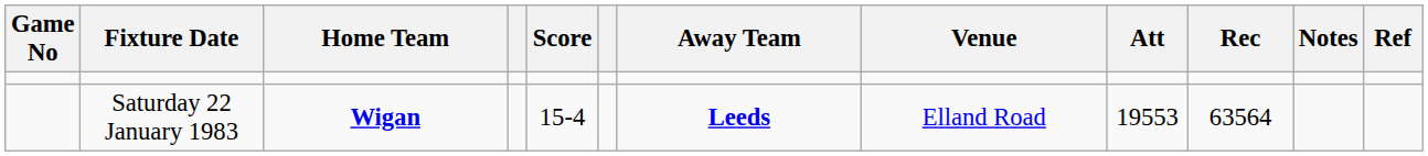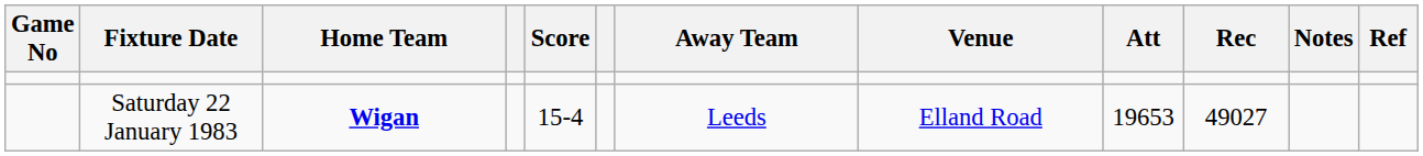 <table class="wikitable" style="text-align:center;">
 <tr>
 <th width=10 abbr="No">Game No</th>
 <th width=110 abbr="Date">Fixture Date</th>
 <th width=150 abbr="Home Team">Home Team</th>
 <th width=5 abbr="space"></th>
 <th width=20 abbr="Score">Score</th>
 <th width=5 abbr="space"></th>
 <th width=150 abbr="Away Team">Away Team</th>
 <th width=150 abbr="Venue">Venue</th>
 <th width=45 abbr="Att">Att</th>
 <th width=60 abbr="Rec">Rec</th>
 <th width=20 abbr="Notes">Notes</th>
 <th width=30 abbr="Ref">Ref</th>
 </tr>
 <tr>
 <td></td>
 <td></td>
 <td></td>
 <td></td>
 <td></td>
 <td></td>
 <td></td>
 <td></td>
 <td></td>
 <td></td>
 <td></td>
 </tr>
 <tr>
 <td></td>
 <td>Saturday 22 January 1983</td>
 <td><strong><a href='#'>Wigan</a></strong></td>
 <td></td>
 <td>15-4</td>
 <td></td>
-<td><strong><a href='#'>Leeds</a></strong></td>
+<td><a href='#'>Leeds</a></td>
 <td><a href='#'>Elland Road</a></td>
-<td>19553</td>
-<td>63564</td>
+<td>19653</td>
+<td>49027</td>
 <td></td>
 <td></td>
 </tr>
 </table>
